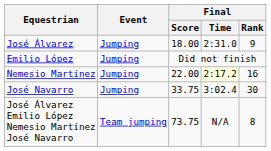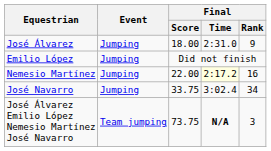 <table class=wikitable style="font-size:90%">
 <tr>
 <th rowspan=2>Equestrian</th>
 <th rowspan=2>Event</th>
 <th colspan=3>Final</th>
 </tr>
 <tr>
 <th>Score</th>
 <th>Time</th>
 <th>Rank</th>
 </tr>
 <tr>
 <td><a href='#'>José Álvarez</a></td>
 <td><a href='#'>Jumping</a></td>
 <td align=center>18.00</td>
 <td align=center>2:31.0</td>
 <td align=center>9</td>
 </tr>
 <tr>
 <td><a href='#'>Emilio López</a></td>
 <td><a href='#'>Jumping</a></td>
 <td align=center colspan=3>Did not finish</td>
 </tr>
 <tr>
 <td><a href='#'>Nemesio Martínez</a></td>
 <td><a href='#'>Jumping</a></td>
 <td align=center>22.00</td>
 <td align=center style="background: lightyellow;">2:17.2</td>
 <td align=center>16</td>
 </tr>
 <tr>
 <td><a href='#'>José Navarro</a></td>
 <td><a href='#'>Jumping</a></td>
 <td align=center>33.75</td>
 <td align=center>3:02.4</td>
-<td align=center>30</td>
+<td align=center>34</td>
 </tr>
 <tr>
 <td>José Álvarez <br> Emilio López <br> Nemesio Martínez <br> José Navarro</td>
 <td><a href='#'>Team jumping</a></td>
 <td align=center>73.75</td>
-<td align=center>N/A</td>
-<td align=center>8</td>
+<td align=center><strong>N/A</strong></td>
+<td align=center>3</td>
 </tr>
 </table>
